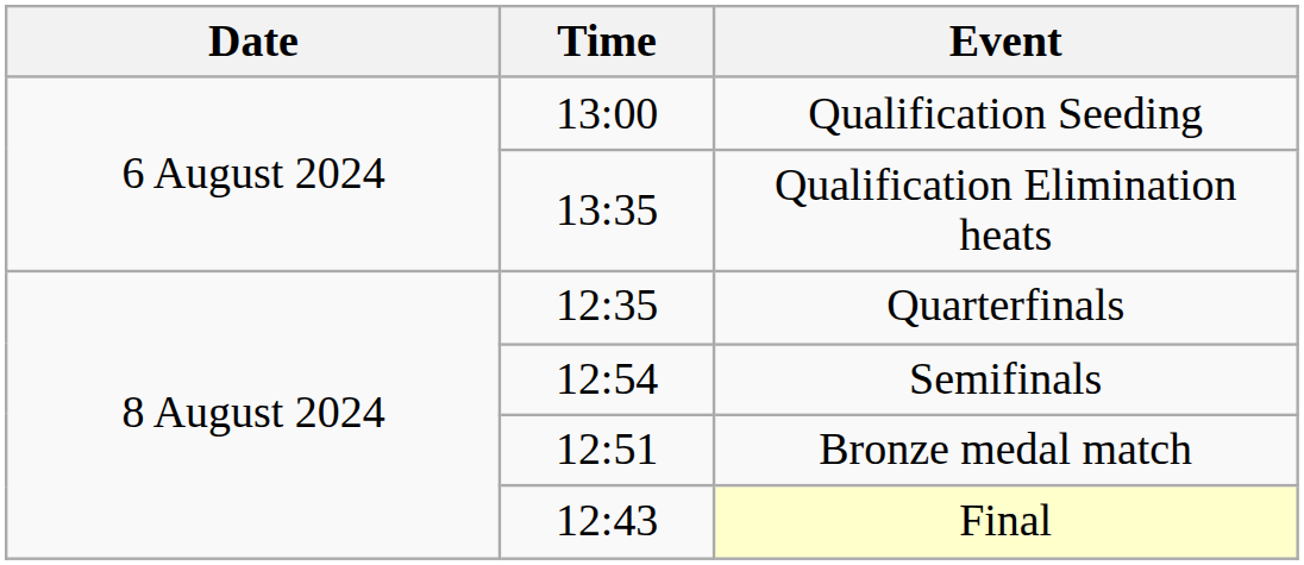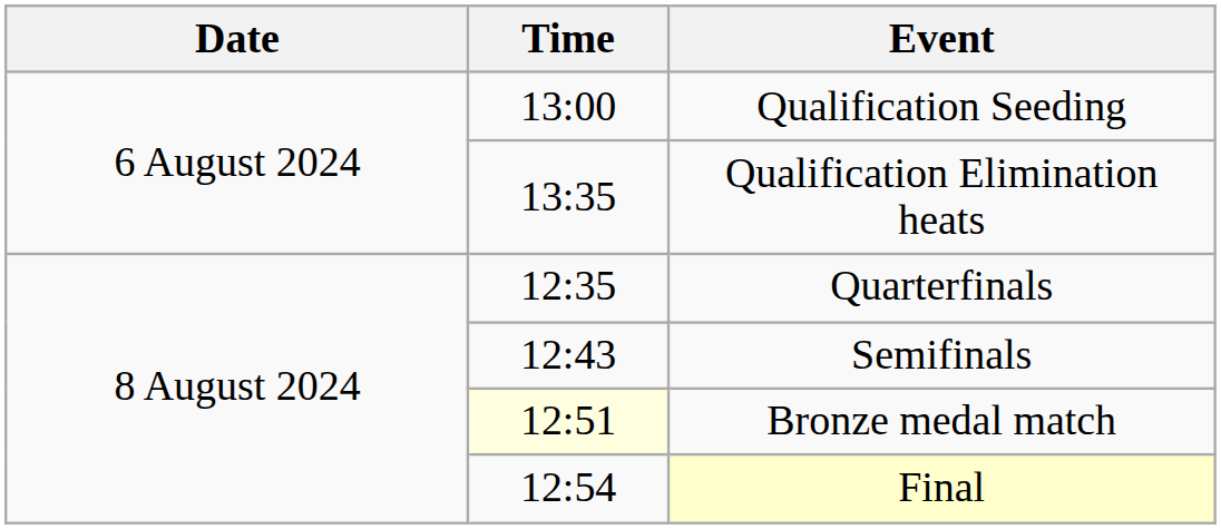 <table class = "wikitable" style="text-align:center;">
 <tr>
 <th width=168>Date</th>
 <th width=68>Time</th>
 <th width=200>Event</th>
 </tr>
 <tr>
 <td rowspan=2>6 August 2024</td>
 <td>13:00</td>
 <td>Qualification Seeding</td>
 </tr>
 <tr>
 <td>13:35</td>
 <td>Qualification Elimination heats</td>
 </tr>
 <tr>
 <td rowspan=4>8 August 2024</td>
 <td>12:35</td>
 <td>Quarterfinals</td>
 </tr>
 <tr>
-<td>12:54</td>
+<td>12:43</td>
 <td>Semifinals</td>
 </tr>
 <tr>
-<td>12:51</td>
+<td style="background: lightyellow;">12:51</td>
 <td>Bronze medal match</td>
 </tr>
 <tr>
-<td>12:43</td>
+<td>12:54</td>
 <td bgcolor=ffffcc>Final</td>
 </tr>
 </table>
